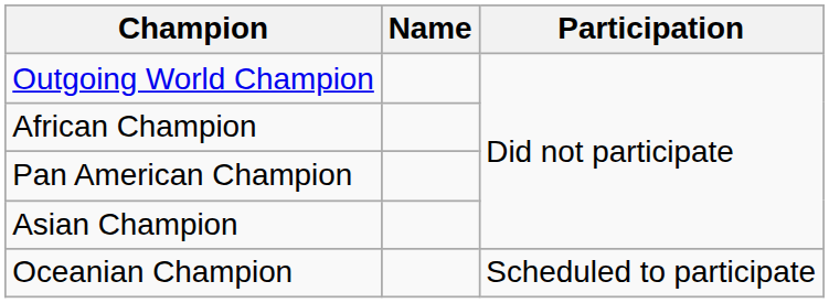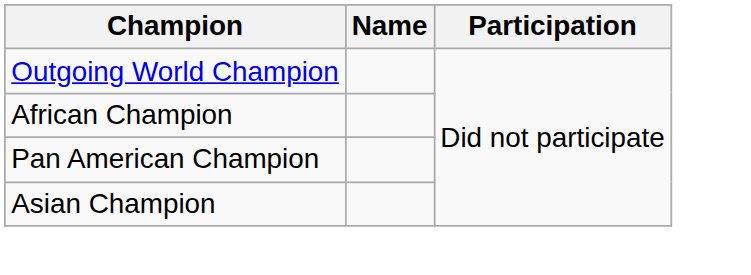 <table class="wikitable">
 <tr>
 <th>Champion</th>
 <th>Name</th>
 <th>Participation</th>
 </tr>
 <tr>
 <td><a href='#'>Outgoing World Champion</a></td>
 <td></td>
 <td rowspan=4>Did not participate</td>
 </tr>
 <tr>
 <td>African Champion</td>
 <td></td>
 </tr>
 <tr>
 <td>Pan American Champion</td>
 <td></td>
 </tr>
 <tr>
 <td>Asian Champion</td>
 <td></td>
 </tr>
-<tr>
-<td>Oceanian Champion</td>
-<td></td>
-<td>Scheduled to participate</td>
-</tr>
 </table>
